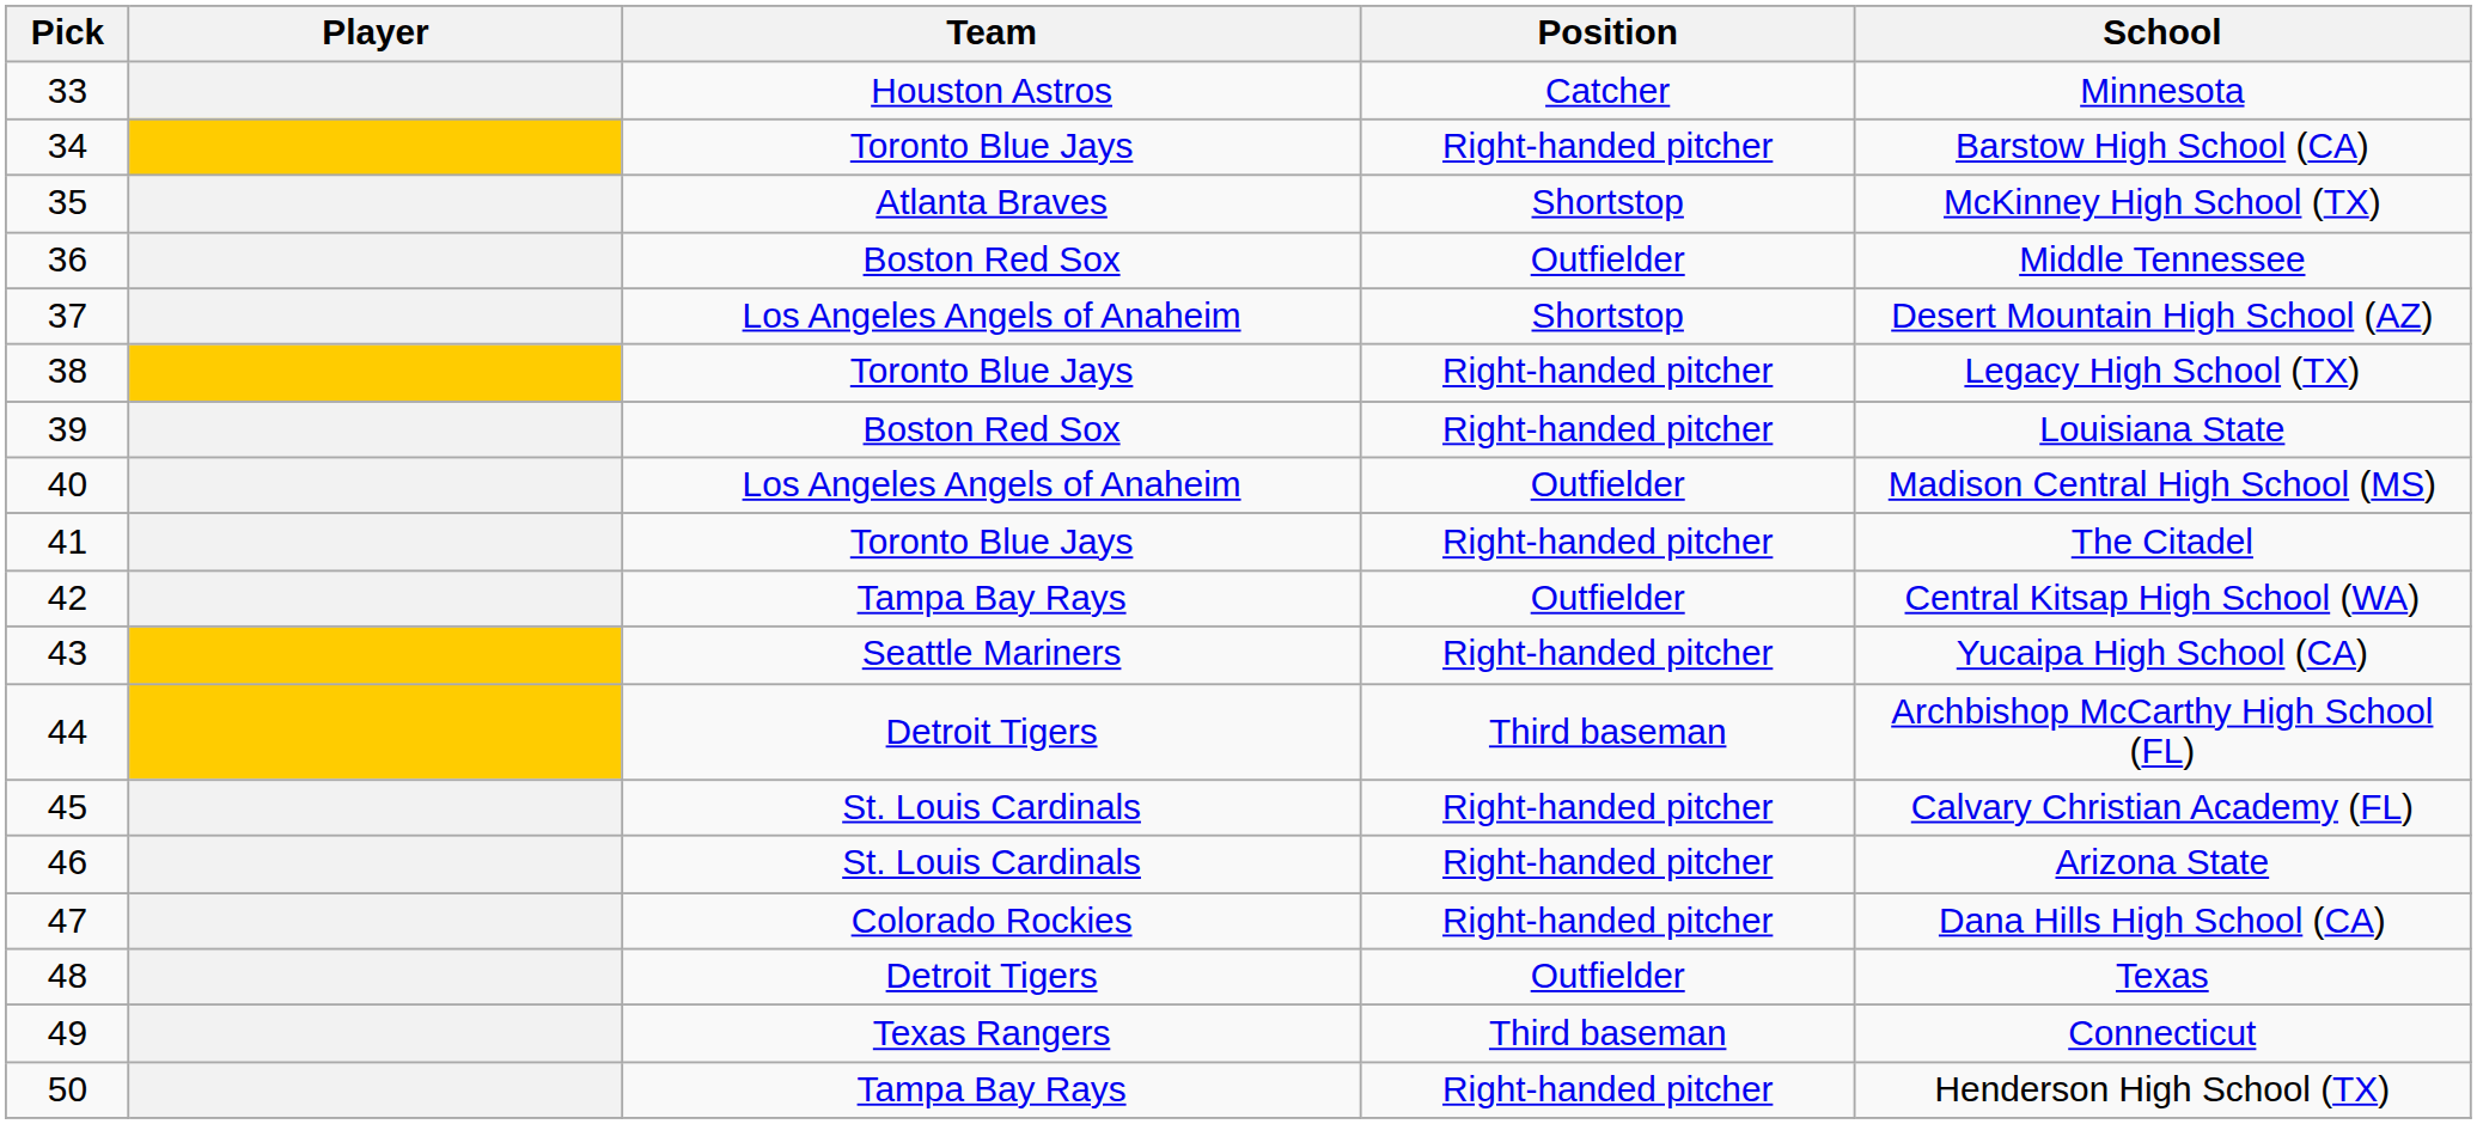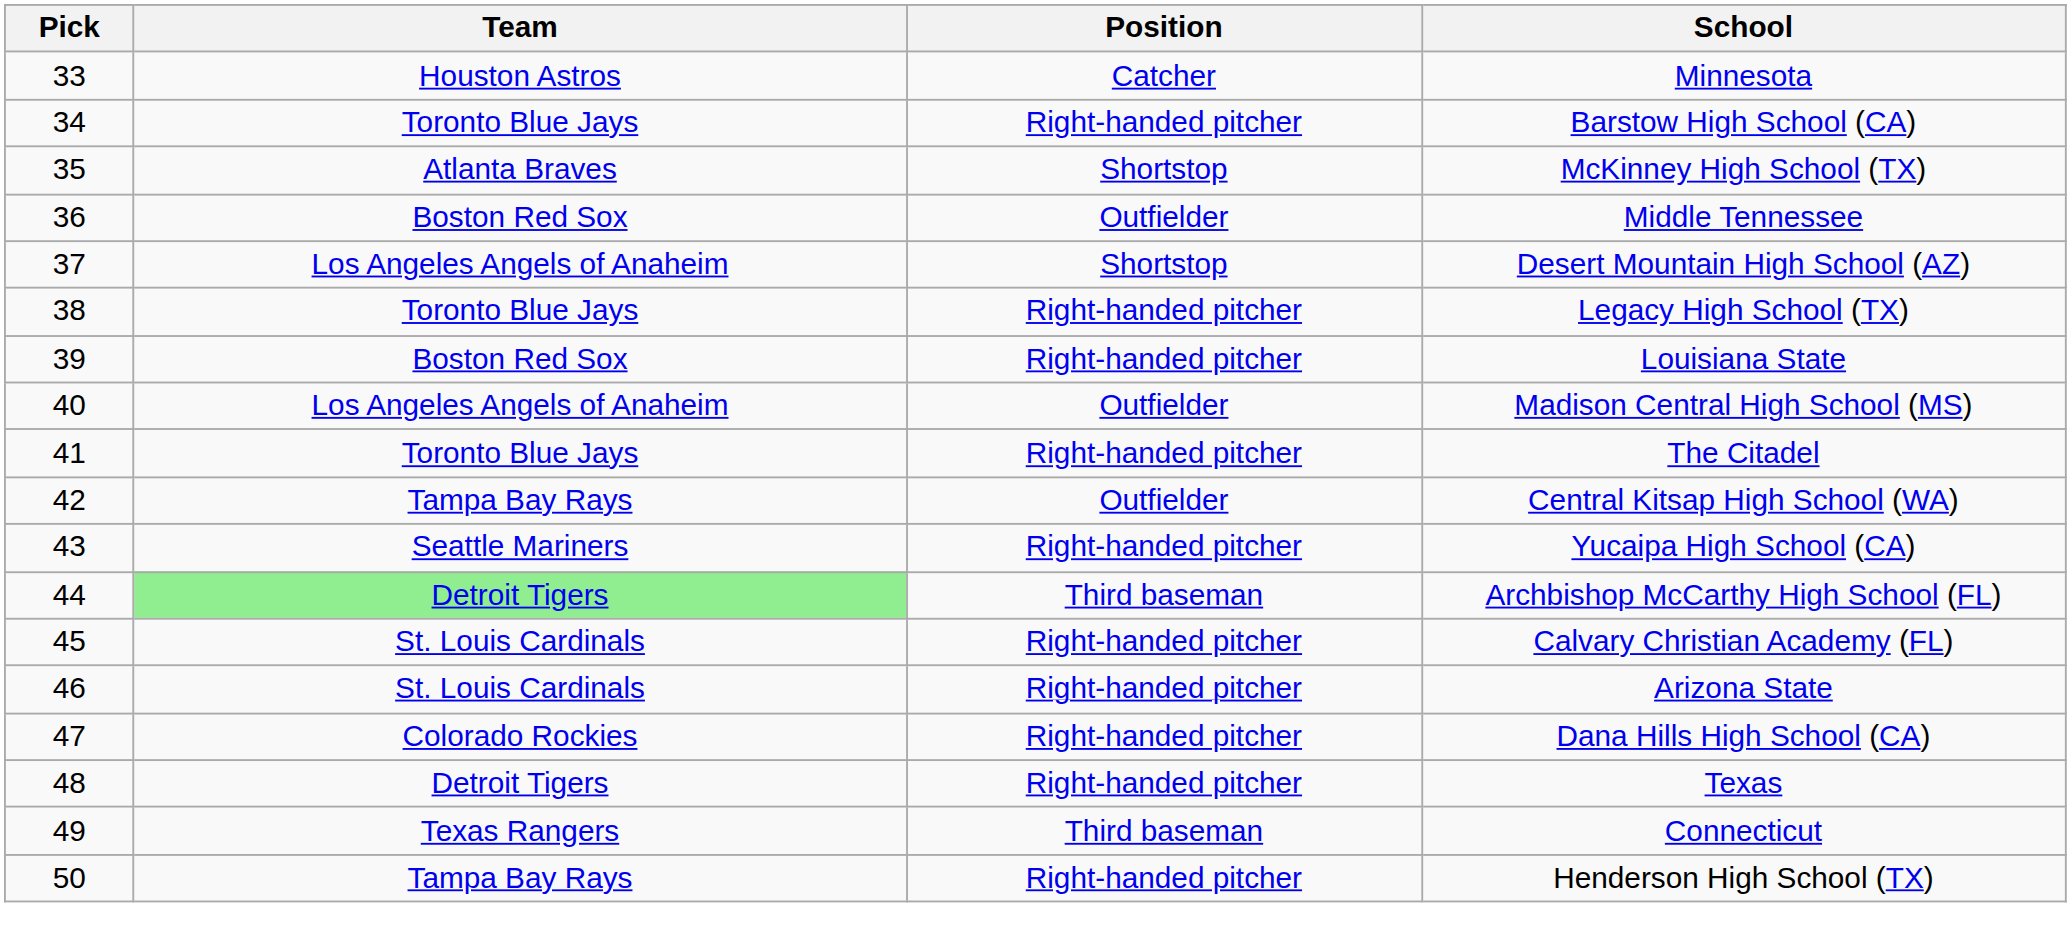 <table class="wikitable sortable plainrowheaders" style="text-align:center" width="70%">
 <tr>
 <th scope="col" width="5%">Pick</th>
-<th scope="col" width="20%">Player</th>
 <th scope="col" width="30%">Team</th>
 <th scope="col" width="20%">Position</th>
 <th scope="col" width="25%">School</th>
 </tr>
 <tr>
 <td>33</td>
-<th scope="row" style="text-align:center"></th>
 <td><a href='#'>Houston Astros</a></td>
 <td><a href='#'>Catcher</a></td>
 <td><a href='#'>Minnesota</a></td>
 </tr>
 <tr>
 <td>34</td>
-<th scope="row" style="text-align:center; background-color:#FFCC00"></th>
 <td><a href='#'>Toronto Blue Jays</a></td>
 <td><a href='#'>Right-handed pitcher</a></td>
 <td><a href='#'>Barstow High School</a> (<a href='#'>CA</a>)</td>
 </tr>
 <tr>
 <td>35</td>
-<th scope="row" style="text-align:center"></th>
 <td><a href='#'>Atlanta Braves</a></td>
 <td><a href='#'>Shortstop</a></td>
 <td><a href='#'>McKinney High School</a> (<a href='#'>TX</a>)</td>
 </tr>
 <tr>
 <td>36</td>
-<th scope="row" style="text-align:center"></th>
 <td><a href='#'>Boston Red Sox</a></td>
 <td><a href='#'>Outfielder</a></td>
 <td><a href='#'>Middle Tennessee</a></td>
 </tr>
 <tr>
 <td>37</td>
-<th scope="row" style="text-align:center"></th>
 <td><a href='#'>Los Angeles Angels of Anaheim</a></td>
 <td><a href='#'>Shortstop</a></td>
 <td><a href='#'>Desert Mountain High School</a> (<a href='#'>AZ</a>)</td>
 </tr>
 <tr>
 <td>38</td>
-<th scope="row" style="text-align:center; background-color:#FFCC00"></th>
 <td><a href='#'>Toronto Blue Jays</a></td>
 <td><a href='#'>Right-handed pitcher</a></td>
 <td><a href='#'>Legacy High School</a> (<a href='#'>TX</a>)</td>
 </tr>
 <tr>
 <td>39</td>
-<th scope="row" style="text-align:center"></th>
 <td><a href='#'>Boston Red Sox</a></td>
 <td><a href='#'>Right-handed pitcher</a></td>
 <td><a href='#'>Louisiana State</a></td>
 </tr>
 <tr>
 <td>40</td>
-<th scope="row" style="text-align:center"></th>
 <td><a href='#'>Los Angeles Angels of Anaheim</a></td>
 <td><a href='#'>Outfielder</a></td>
 <td><a href='#'>Madison Central High School</a> (<a href='#'>MS</a>)</td>
 </tr>
 <tr>
 <td>41</td>
-<th scope="row" style="text-align:center"></th>
 <td><a href='#'>Toronto Blue Jays</a></td>
 <td><a href='#'>Right-handed pitcher</a></td>
 <td><a href='#'>The Citadel</a></td>
 </tr>
 <tr>
 <td>42</td>
-<th scope="row" style="text-align:center"></th>
 <td><a href='#'>Tampa Bay Rays</a></td>
 <td><a href='#'>Outfielder</a></td>
 <td><a href='#'>Central Kitsap High School</a> (<a href='#'>WA</a>)</td>
 </tr>
 <tr>
 <td>43</td>
-<th scope="row" style="text-align:center; background-color:#FFCC00"></th>
 <td><a href='#'>Seattle Mariners</a></td>
 <td><a href='#'>Right-handed pitcher</a></td>
 <td><a href='#'>Yucaipa High School</a> (<a href='#'>CA</a>)</td>
 </tr>
 <tr>
 <td>44</td>
-<th scope="row" style="text-align:center; background-color:#FFCC00"></th>
-<td><a href='#'>Detroit Tigers</a></td>
+<td style="background: lightgreen;"><a href='#'>Detroit Tigers</a></td>
 <td><a href='#'>Third baseman</a></td>
 <td><a href='#'>Archbishop McCarthy High School</a> (<a href='#'>FL</a>)</td>
 </tr>
 <tr>
 <td>45</td>
-<th scope="row" style="text-align:center"></th>
 <td><a href='#'>St. Louis Cardinals</a></td>
 <td><a href='#'>Right-handed pitcher</a></td>
 <td><a href='#'>Calvary Christian Academy</a> (<a href='#'>FL</a>)</td>
 </tr>
 <tr>
 <td>46</td>
-<th scope="row" style="text-align:center"></th>
 <td><a href='#'>St. Louis Cardinals</a></td>
 <td><a href='#'>Right-handed pitcher</a></td>
 <td><a href='#'>Arizona State</a></td>
 </tr>
 <tr>
 <td>47</td>
-<th scope="row" style="text-align:center"></th>
 <td><a href='#'>Colorado Rockies</a></td>
 <td><a href='#'>Right-handed pitcher</a></td>
 <td><a href='#'>Dana Hills High School</a> (<a href='#'>CA</a>)</td>
 </tr>
 <tr>
 <td>48</td>
-<th scope="row" style="text-align:center"></th>
 <td><a href='#'>Detroit Tigers</a></td>
-<td><a href='#'>Outfielder</a></td>
+<td><a href='#'>Right-handed pitcher</a></td>
 <td><a href='#'>Texas</a></td>
 </tr>
 <tr>
 <td>49</td>
-<th scope="row" style="text-align:center"></th>
 <td><a href='#'>Texas Rangers</a></td>
 <td><a href='#'>Third baseman</a></td>
 <td><a href='#'>Connecticut</a></td>
 </tr>
 <tr>
 <td>50</td>
-<th scope="row" style="text-align:center"></th>
 <td><a href='#'>Tampa Bay Rays</a></td>
 <td><a href='#'>Right-handed pitcher</a></td>
 <td>Henderson High School (<a href='#'>TX</a>)</td>
 </tr>
 </table>
